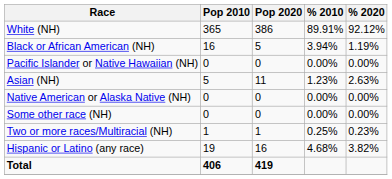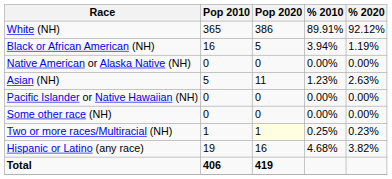 <table class="wikitable">
 <tr>
 <th>Race</th>
 <th>Pop 2010</th>
 <th>Pop 2020</th>
 <th>% 2010</th>
 <th>% 2020</th>
 </tr>
 <tr>
 <td><a href='#'>White</a> (NH)</td>
 <td>365</td>
 <td>386</td>
 <td>89.91%</td>
 <td>92.12%</td>
 </tr>
 <tr>
 <td><a href='#'>Black or African American</a> (NH)</td>
 <td>16</td>
 <td>5</td>
 <td>3.94%</td>
 <td>1.19%</td>
 </tr>
 <tr>
-<td><a href='#'>Pacific Islander</a> or <a href='#'>Native Hawaiian</a> (NH)</td>
+<td><a href='#'>Native American</a> or <a href='#'>Alaska Native</a> (NH)</td>
 <td>0</td>
 <td>0</td>
 <td>0.00%</td>
 <td>0.00%</td>
 </tr>
 <tr>
 <td><a href='#'>Asian</a> (NH)</td>
 <td>5</td>
 <td>11</td>
 <td>1.23%</td>
 <td>2.63%</td>
 </tr>
 <tr>
-<td><a href='#'>Native American</a> or <a href='#'>Alaska Native</a> (NH)</td>
+<td><a href='#'>Pacific Islander</a> or <a href='#'>Native Hawaiian</a> (NH)</td>
 <td>0</td>
 <td>0</td>
 <td>0.00%</td>
 <td>0.00%</td>
 </tr>
 <tr>
 <td><a href='#'>Some other race</a> (NH)</td>
 <td>0</td>
 <td>0</td>
 <td>0.00%</td>
 <td>0.00%</td>
 </tr>
 <tr>
 <td><a href='#'>Two or more races/Multiracial</a> (NH)</td>
 <td>1</td>
-<td>1</td>
+<td style="background: lightyellow;">1</td>
 <td>0.25%</td>
 <td>0.23%</td>
 </tr>
 <tr>
 <td><a href='#'>Hispanic or Latino</a> (any race)</td>
 <td>19</td>
 <td>16</td>
 <td>4.68%</td>
 <td>3.82%</td>
 </tr>
 <tr>
 <td><strong>Total</strong></td>
 <td><strong>406</strong></td>
 <td><strong>419</strong></td>
 <td></td>
 <td></td>
 </tr>
 <tr>
 </tr>
 </table>
